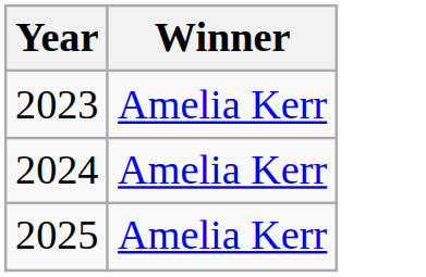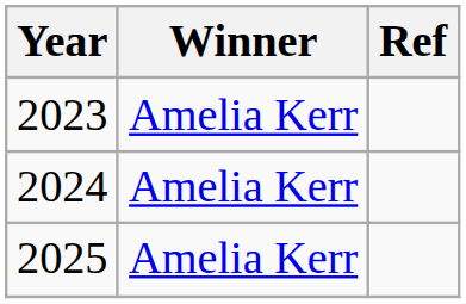 <table class="wikitable">
 <tr>
 <th>Year</th>
 <th>Winner</th>
+<th>Ref</th>
 </tr>
 <tr>
 <td>2023</td>
 <td><a href='#'>Amelia Kerr</a></td>
+<td></td>
 </tr>
 <tr>
 <td>2024</td>
 <td><a href='#'>Amelia Kerr</a></td>
+<td></td>
 </tr>
 <tr>
 <td>2025</td>
 <td><a href='#'>Amelia Kerr</a></td>
+<td></td>
 </tr>
 </table>
